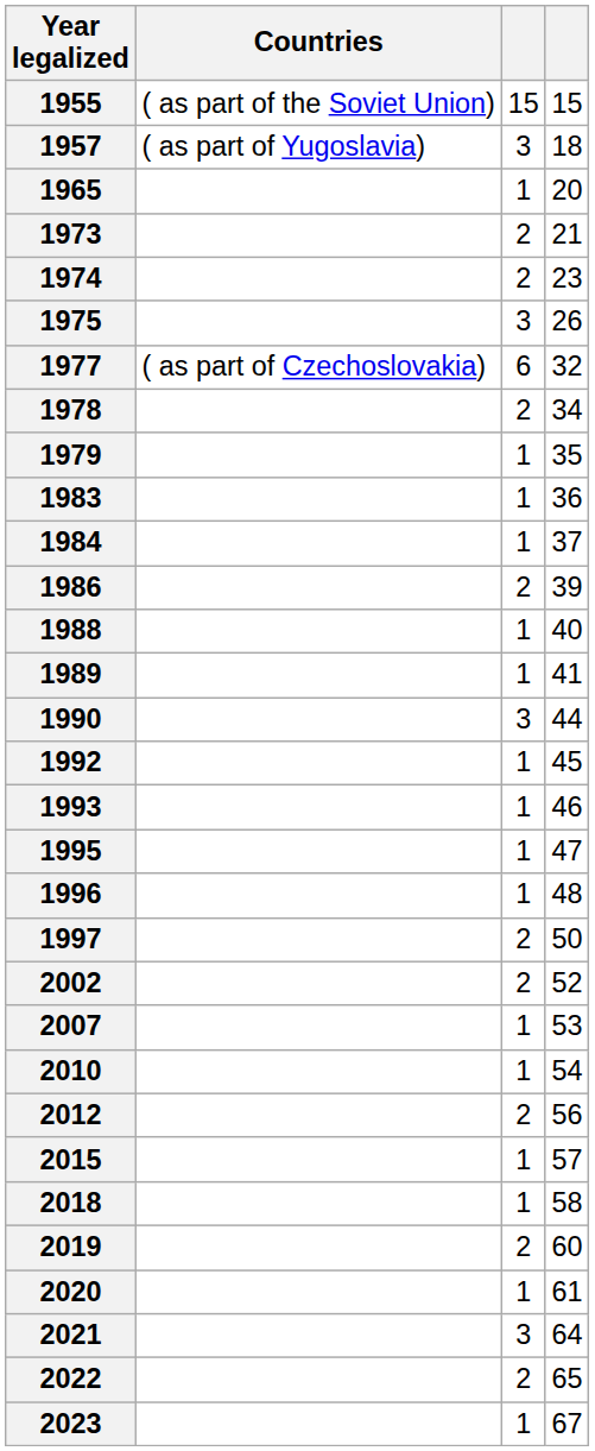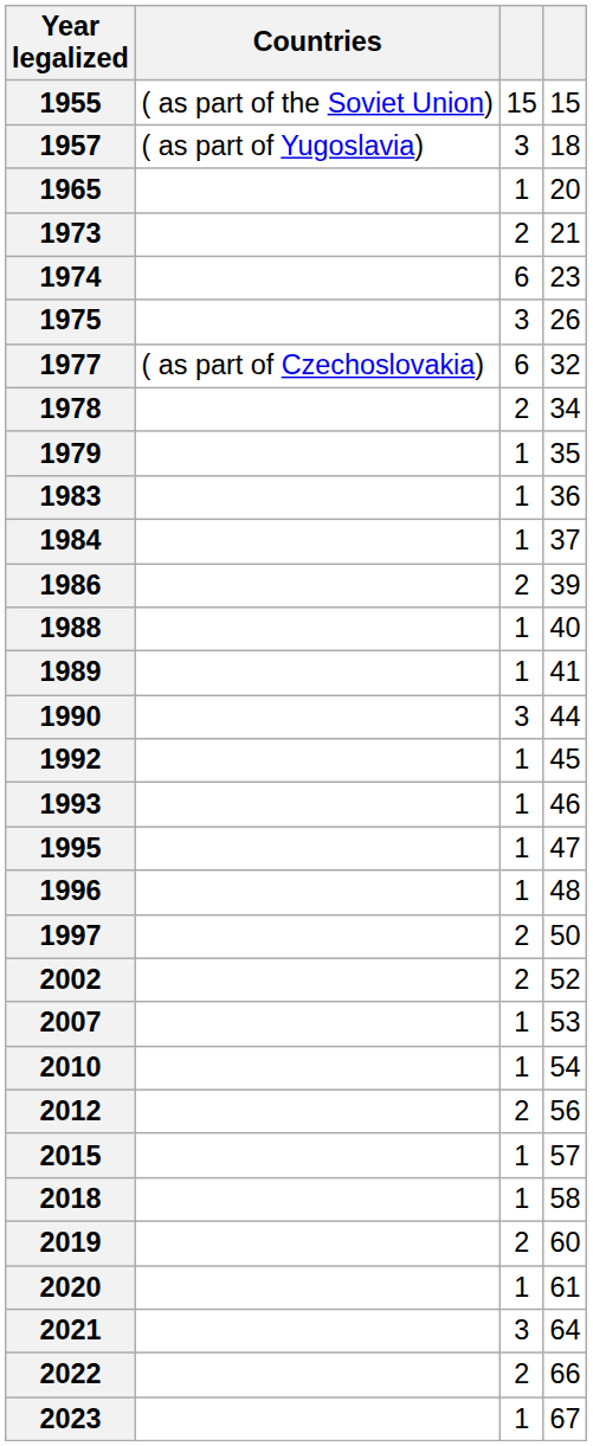 <table class="wikitable plainrowheaders sortable sticky-table-head" style="background:white; text-align:center">
 <tr>
 <th scope="col" style=width:1em>Year legalized</th>
 <th scope="col" class="unsortable">Countries</th>
 <th scope="col" style=width:1em></th>
 <th scope="col" style=width:1em></th>
 </tr>
 <tr>
 <th scope="row">1955</th>
 <td style=text-align:left>(               as part of the <a href='#'>Soviet Union</a>)</td>
 <td>15</td>
 <td>15</td>
 </tr>
 <tr>
 <th scope="row">1957</th>
 <td style=text-align:left>(      as part of <a href='#'>Yugoslavia</a>)</td>
 <td>3</td>
 <td>18</td>
 </tr>
 <tr>
 <th scope="row">1965</th>
 <td style=text-align:left></td>
 <td>1</td>
 <td>20</td>
 </tr>
 <tr>
 <th scope="row">1973</th>
 <td style=text-align:left> </td>
 <td>2</td>
 <td>21</td>
 </tr>
 <tr>
 <th scope="row">1974</th>
 <td style=text-align:left> </td>
-<td>2</td>
+<td>6</td>
 <td>23</td>
 </tr>
 <tr>
 <th scope="row">1975</th>
 <td style=text-align:left>  </td>
 <td>3</td>
 <td>26</td>
 </tr>
 <tr>
 <th scope="row">1977</th>
 <td style=text-align:left> (  as part of <a href='#'>Czechoslovakia</a>)</td>
 <td>6</td>
 <td>32</td>
 </tr>
 <tr>
 <th scope="row">1978</th>
 <td style=text-align:left> </td>
 <td>2</td>
 <td>34</td>
 </tr>
 <tr>
 <th scope="row">1979</th>
 <td style=text-align:left></td>
 <td>1</td>
 <td>35</td>
 </tr>
 <tr>
 <th scope="row">1983</th>
 <td style=text-align:left></td>
 <td>1</td>
 <td>36</td>
 </tr>
 <tr>
 <th scope="row">1984</th>
 <td style=text-align:left></td>
 <td>1</td>
 <td>37</td>
 </tr>
 <tr>
 <th scope="row">1986</th>
 <td style=text-align:left> </td>
 <td>2</td>
 <td>39</td>
 </tr>
 <tr>
 <th scope="row">1988</th>
 <td style=text-align:left></td>
 <td>1</td>
 <td>40</td>
 </tr>
 <tr>
 <th scope="row">1989</th>
 <td style=text-align:left></td>
 <td>1</td>
 <td>41</td>
 </tr>
 <tr>
 <th scope="row">1990</th>
 <td style=text-align:left>  </td>
 <td>3</td>
 <td>44</td>
 </tr>
 <tr>
 <th scope="row">1992</th>
 <td style=text-align:left></td>
 <td>1</td>
 <td>45</td>
 </tr>
 <tr>
 <th scope="row">1993</th>
 <td style=text-align:left></td>
 <td>1</td>
 <td>46</td>
 </tr>
 <tr>
 <th scope="row">1995</th>
 <td style=text-align:left></td>
 <td>1</td>
 <td>47</td>
 </tr>
 <tr>
 <th scope="row">1996</th>
 <td style=text-align:left></td>
 <td>1</td>
 <td>48</td>
 </tr>
 <tr>
 <th scope="row">1997</th>
 <td style=text-align:left> </td>
 <td>2</td>
 <td>50</td>
 </tr>
 <tr>
 <th scope="row">2002</th>
 <td style=text-align:left> </td>
 <td>2</td>
 <td>52</td>
 </tr>
 <tr>
 <th scope="row">2007</th>
 <td style=text-align:left></td>
 <td>1</td>
 <td>53</td>
 </tr>
 <tr>
 <th scope="row">2010</th>
 <td style=text-align:left></td>
 <td>1</td>
 <td>54</td>
 </tr>
 <tr>
 <th scope="row">2012</th>
 <td style=text-align:left> </td>
 <td>2</td>
 <td>56</td>
 </tr>
 <tr>
 <th scope="row">2015</th>
 <td style=text-align:left></td>
 <td>1</td>
 <td>57</td>
 </tr>
 <tr>
 <th scope="row">2018</th>
 <td style=text-align:left></td>
 <td>1</td>
 <td>58</td>
 </tr>
 <tr>
 <th scope="row">2019</th>
 <td style=text-align:left> </td>
 <td>2</td>
 <td>60</td>
 </tr>
 <tr>
 <th scope="row">2020</th>
 <td style=text-align:left></td>
 <td>1</td>
 <td>61</td>
 </tr>
 <tr>
 <th scope="row">2021</th>
 <td style=text-align:left>  </td>
 <td>3</td>
 <td>64</td>
 </tr>
 <tr>
 <th scope="row">2022</th>
 <td style=text-align:left> </td>
 <td>2</td>
-<td>65</td>
+<td>66</td>
 </tr>
 <tr>
 <th scope="row">2023</th>
 <td style=text-align:left></td>
 <td>1</td>
 <td>67</td>
 </tr>
 </table>
